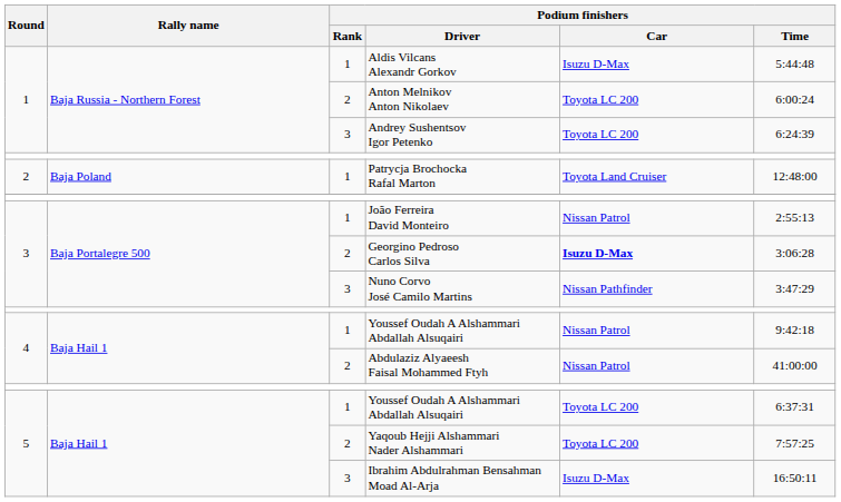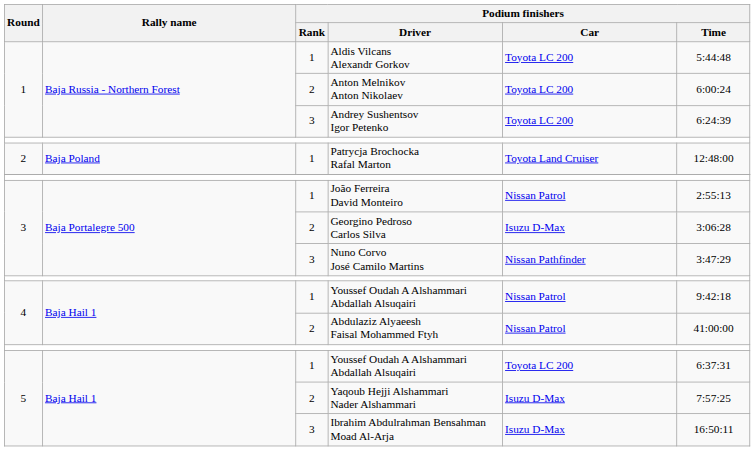 <table class="wikitable" style="font-size:85%;">
 <tr>
 <th rowspan=2>Round</th>
 <th style="width:22em" rowspan=2>Rally name</th>
 <th colspan=4>Podium finishers</th>
 </tr>
 <tr>
 <th>Rank</th>
 <th style="width:15em">Driver</th>
 <th style="width:15em">Car</th>
 <th style="width:6em">Time</th>
 </tr>
 <tr>
 <td rowspan=3 align=center>1</td>
 <td rowspan=3> <a href='#'>Baja Russia - Northern Forest</a></td>
 <td align=center>1</td>
 <td> Aldis Vilcans <br> Alexandr Gorkov</td>
-<td><a href='#'>Isuzu D-Max</a></td>
+<td><a href='#'>Toyota LC 200</a></td>
 <td align=center>5:44:48</td>
 </tr>
 <tr>
 <td align=center>2</td>
 <td> Anton Melnikov <br> Anton Nikolaev</td>
 <td><a href='#'>Toyota LC 200</a></td>
 <td align=center>6:00:24</td>
 </tr>
 <tr>
 <td align=center>3</td>
 <td> Andrey Sushentsov <br> Igor Petenko</td>
 <td><a href='#'>Toyota LC 200</a></td>
 <td align=center>6:24:39</td>
 </tr>
 <tr style="background:white;">
 <td colspan="6"></td>
 </tr>
 <tr>
 <td align=center>2</td>
 <td> <a href='#'>Baja Poland</a></td>
 <td align=center>1</td>
 <td> Patrycja Brochocka <br> Rafal Marton</td>
 <td><a href='#'>Toyota Land Cruiser</a></td>
 <td align=center>12:48:00</td>
 </tr>
 <tr>
 </tr>
 <tr style="background:white;">
 <td colspan="6"></td>
 </tr>
 <tr>
 <td rowspan=3 align=center>3</td>
 <td rowspan=3> <a href='#'>Baja Portalegre 500</a></td>
 <td align=center>1</td>
 <td> João Ferreira<br> David Monteiro</td>
 <td><a href='#'>Nissan Patrol</a></td>
 <td align=center>2:55:13</td>
 </tr>
 <tr>
 <td align=center>2</td>
 <td> Georgino Pedroso<br> Carlos Silva</td>
-<td><strong><a href='#'>Isuzu D-Max</a></strong></td>
+<td><a href='#'>Isuzu D-Max</a></td>
 <td align=center>3:06:28</td>
 </tr>
 <tr>
 <td align=center>3</td>
 <td> Nuno Corvo<br> José Camilo Martins</td>
 <td><a href='#'>Nissan Pathfinder</a></td>
 <td align=center>3:47:29</td>
 </tr>
 <tr style="background:white;">
 <td colspan="6"></td>
 </tr>
 <tr>
 <td rowspan=2 align=center>4</td>
 <td rowspan=2> <a href='#'>Baja Hail 1</a></td>
 <td align=center>1</td>
 <td> Youssef Oudah A Alshammari<br> Abdallah Alsuqairi</td>
 <td><a href='#'>Nissan Patrol</a></td>
 <td align=center>9:42:18</td>
 </tr>
 <tr>
 <td align=center>2</td>
 <td> Abdulaziz Alyaeesh <br> Faisal Mohammed Ftyh</td>
 <td><a href='#'>Nissan Patrol</a></td>
 <td align=center>41:00:00</td>
 </tr>
 <tr style="background:white;">
 <td colspan="6"></td>
 </tr>
 <tr>
 <td rowspan=3 align=center>5</td>
 <td rowspan=3> <a href='#'>Baja Hail 1</a></td>
 <td align=center>1</td>
 <td> Youssef Oudah A Alshammari<br> Abdallah Alsuqairi</td>
 <td><a href='#'>Toyota LC 200</a></td>
 <td align=center>6:37:31</td>
 </tr>
 <tr>
 <td align=center>2</td>
 <td> Yaqoub Hejji Alshammari<br> Nader Alshammari</td>
-<td><a href='#'>Toyota LC 200</a></td>
+<td><a href='#'>Isuzu D-Max</a></td>
 <td align=center>7:57:25</td>
 </tr>
 <tr>
 <td align=center>3</td>
 <td> Ibrahim Abdulrahman Bensahman<br> Moad Al-Arja</td>
 <td><a href='#'>Isuzu D-Max</a></td>
 <td align=center>16:50:11</td>
 </tr>
 </table>
